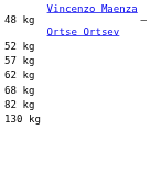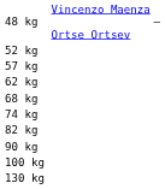 <table>
 <tr>
 <td>48 kg</td>
 <td></td>
 <td><a href='#'>Vincenzo Maenza</a> <br> <br><a href='#'>Ortse Ortsev</a> <br> </td>
 <td align=center>—</td>
 </tr>
 <tr>
 <td>52 kg</td>
 <td></td>
 <td></td>
 <td></td>
 </tr>
 <tr>
 <td>57 kg</td>
 <td></td>
 <td></td>
 <td></td>
 </tr>
 <tr>
 <td>62 kg</td>
 <td></td>
 <td></td>
 <td></td>
 </tr>
 <tr>
 <td>68 kg</td>
 <td></td>
 <td></td>
 <td></td>
 </tr>
 <tr>
+<td>74 kg</td>
+<td></td>
+<td></td>
+<td></td>
+</tr>
+<tr>
 <td>82 kg</td>
+<td></td>
+<td></td>
+<td></td>
+</tr>
+<tr>
+<td>90 kg</td>
+<td></td>
+<td></td>
+<td></td>
+</tr>
+<tr>
+<td>100 kg</td>
 <td></td>
 <td></td>
 <td></td>
 </tr>
 <tr>
 <td>130 kg</td>
 <td></td>
 <td></td>
 <td></td>
 </tr>
 </table>
